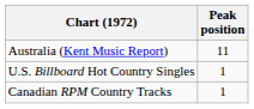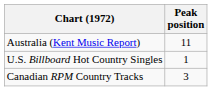 <table class="wikitable sortable">
 <tr>
 <th>Chart (1972)</th>
 <th>Peak<br>position</th>
 </tr>
 <tr>
 <td>Australia (<a href='#'>Kent Music Report</a>)</td>
 <td style="text-align:center;">11</td>
 </tr>
 <tr>
 <td>U.S. <em>Billboard</em> Hot Country Singles</td>
 <td align="center">1</td>
 </tr>
 <tr>
 <td>Canadian <em>RPM</em> Country Tracks</td>
-<td align="center">1</td>
+<td align="center">3</td>
 </tr>
 </table>
